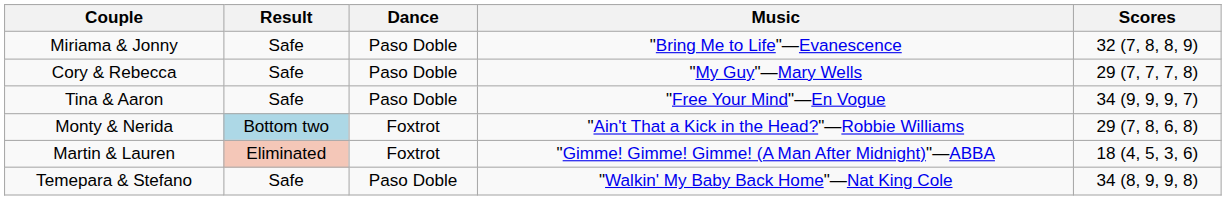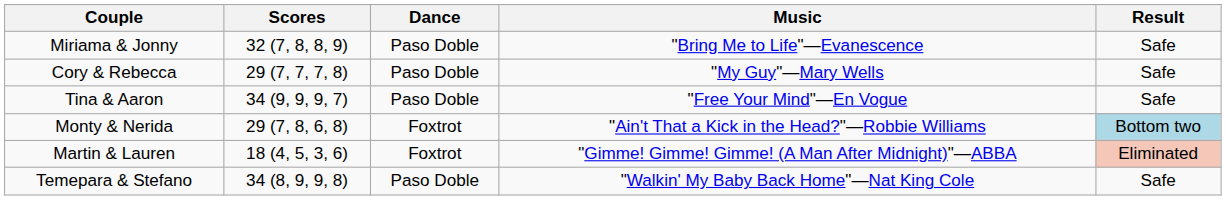 <table class="wikitable sortable" style="text-align:center; width: 90%">
 <tr>
 <th scope="col">Couple</th>
-<th scope="col" class="unsortable">Result</th>
+<th scope="col">Scores</th>
 <th scope="col" class="unsortable">Dance</th>
 <th scope="col" class="unsortable">Music</th>
-<th scope="col">Scores</th>
+<th scope="col" class="unsortable">Result</th>
 </tr>
 <tr>
 <td>Miriama & Jonny</td>
-<td>Safe</td>
+<td>32 (7, 8, 8, 9)</td>
 <td>Paso Doble</td>
 <td>"<a href='#'>Bring Me to Life</a>"—<a href='#'>Evanescence</a></td>
-<td>32 (7, 8, 8, 9)</td>
+<td>Safe</td>
 </tr>
 <tr>
 <td>Cory & Rebecca</td>
-<td>Safe</td>
+<td>29 (7, 7, 7, 8)</td>
 <td>Paso Doble</td>
 <td>"<a href='#'>My Guy</a>"—<a href='#'>Mary Wells</a></td>
-<td>29 (7, 7, 7, 8)</td>
+<td>Safe</td>
 </tr>
 <tr>
 <td>Tina & Aaron</td>
-<td>Safe</td>
+<td>34 (9, 9, 9, 7)</td>
 <td>Paso Doble</td>
 <td>"<a href='#'>Free Your Mind</a>"—<a href='#'>En Vogue</a></td>
-<td>34 (9, 9, 9, 7)</td>
+<td>Safe</td>
 </tr>
 <tr>
 <td>Monty & Nerida</td>
-<td bgcolor=lightblue>Bottom two</td>
+<td>29 (7, 8, 6, 8)</td>
 <td>Foxtrot</td>
 <td>"<a href='#'>Ain't That a Kick in the Head?</a>"—<a href='#'>Robbie Williams</a></td>
-<td>29 (7, 8, 6, 8)</td>
+<td bgcolor=lightblue>Bottom two</td>
 </tr>
 <tr>
 <td>Martin & Lauren</td>
-<td bgcolor=f4c7b8>Eliminated</td>
+<td>18 (4, 5, 3, 6)</td>
 <td>Foxtrot</td>
 <td>"<a href='#'>Gimme! Gimme! Gimme! (A Man After Midnight)</a>"—<a href='#'>ABBA</a></td>
-<td>18 (4, 5, 3, 6)</td>
+<td bgcolor=f4c7b8>Eliminated</td>
 </tr>
 <tr>
 <td>Temepara & Stefano</td>
-<td>Safe</td>
+<td>34 (8, 9, 9, 8)</td>
 <td>Paso Doble</td>
 <td>"<a href='#'>Walkin' My Baby Back Home</a>"—<a href='#'>Nat King Cole</a></td>
-<td>34 (8, 9, 9, 8)</td>
+<td>Safe</td>
 </tr>
 </table>
